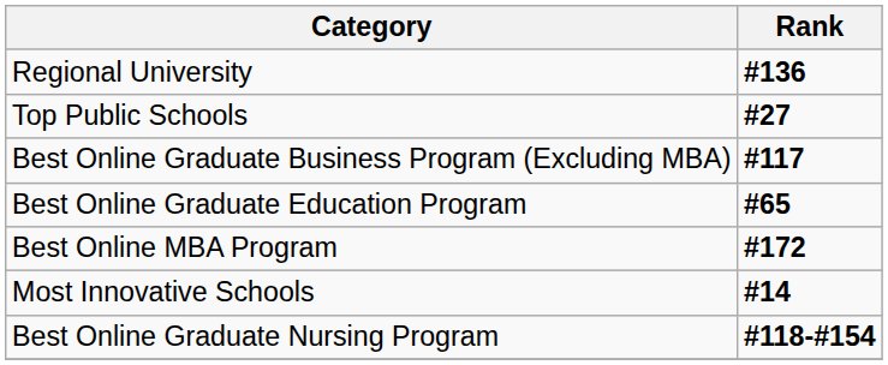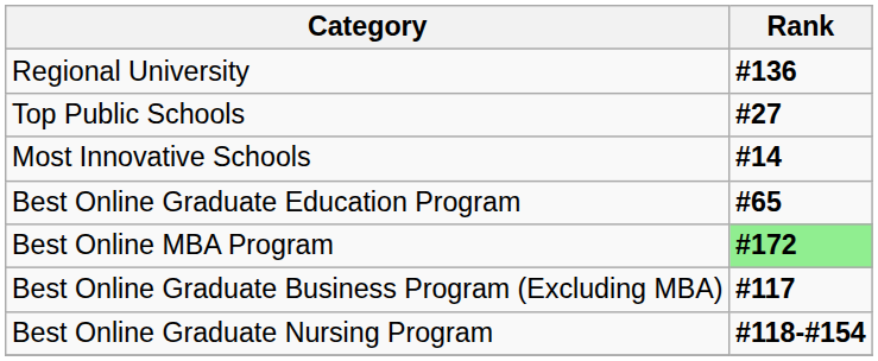 <table class="wikitable">
 <tr>
 <th>Category</th>
 <th>Rank</th>
 </tr>
 <tr>
 <td><div>Regional University</div></td>
 <td><div><strong>#136</strong></div></td>
 </tr>
 <tr>
 <td><div>Top Public Schools</div></td>
 <td><div><strong>#27</strong></div></td>
 </tr>
 <tr>
-<td><div>Best Online Graduate Business Program (Excluding MBA)</div></td>
-<td><div><strong>#117</strong></div></td>
+<td><div>Most Innovative Schools</div></td>
+<td><div><strong>#14</strong></div></td>
 </tr>
 <tr>
 <td><div>Best Online Graduate Education Program</div></td>
 <td><div><strong>#65</strong></div></td>
 </tr>
 <tr>
 <td><div>Best Online MBA Program</div></td>
-<td><div><strong>#172</strong></div></td>
+<td style="background: lightgreen;"><div><strong>#172</strong></div></td>
 </tr>
 <tr>
-<td><div>Most Innovative Schools</div></td>
-<td><div><strong>#14</strong></div></td>
+<td><div>Best Online Graduate Business Program (Excluding MBA)</div></td>
+<td><div><strong>#117</strong></div></td>
 </tr>
 <tr>
 <td><div>Best Online Graduate Nursing Program</div></td>
 <td><div><strong>#118-#154</strong></div></td>
 </tr>
 <tr>
 </tr>
 </table>
